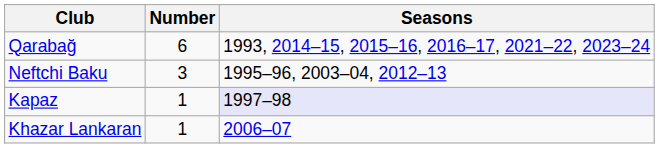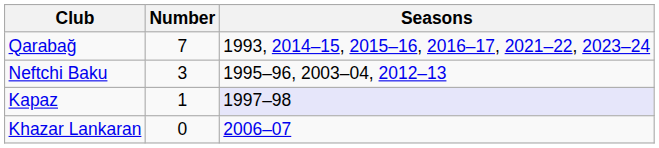 <table class="wikitable sortable">
 <tr>
 <th>Club</th>
 <th>Number</th>
 <th>Seasons</th>
 </tr>
 <tr>
 <td><a href='#'>Qarabağ</a></td>
-<td style="text-align:center">6</td>
+<td style="text-align:center">7</td>
 <td>1993, <a href='#'>2014–15</a>, <a href='#'>2015–16</a>, <a href='#'>2016–17</a>, <a href='#'>2021–22</a>, <a href='#'>2023–24</a></td>
 </tr>
 <tr>
 <td><a href='#'>Neftchi Baku</a></td>
 <td style="text-align:center">3</td>
 <td>1995–96, 2003–04, <a href='#'>2012–13</a></td>
 </tr>
 <tr>
 <td><a href='#'>Kapaz</a></td>
 <td style="text-align:center">1</td>
 <td style="background: lavender;">1997–98</td>
 </tr>
 <tr>
 <td><a href='#'>Khazar Lankaran</a></td>
-<td style="text-align:center">1</td>
+<td style="text-align:center">0</td>
 <td><a href='#'>2006–07</a></td>
 </tr>
 </table>
